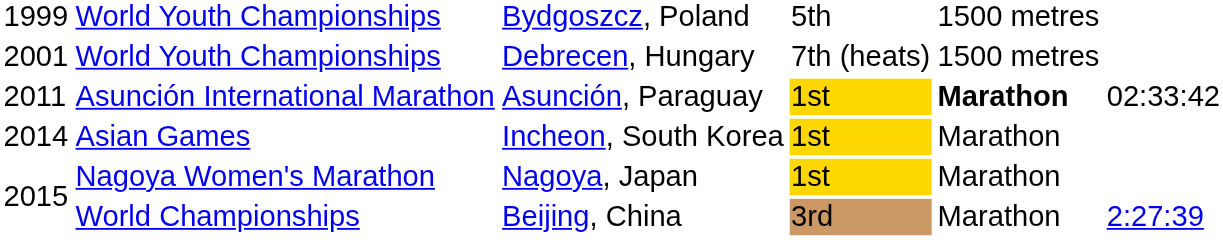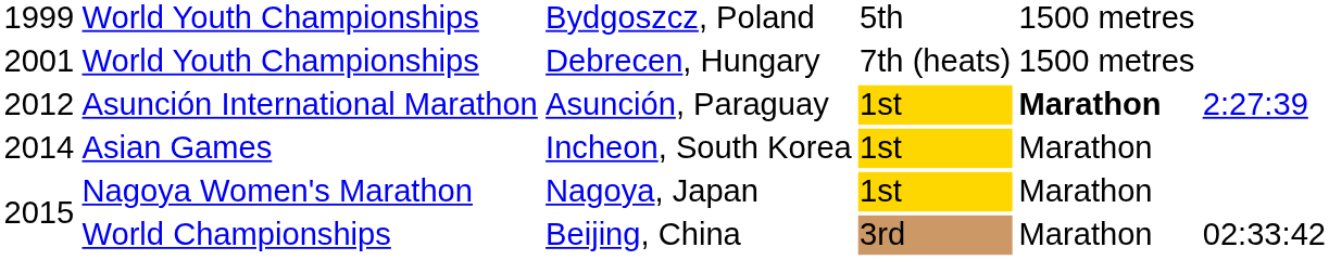 <table>
 <tr>
 <td>1999</td>
 <td><a href='#'>World Youth Championships</a></td>
 <td><a href='#'>Bydgoszcz</a>, Poland</td>
 <td>5th</td>
 <td>1500 metres</td>
 </tr>
 <tr>
 <td>2001</td>
 <td><a href='#'>World Youth Championships</a></td>
 <td><a href='#'>Debrecen</a>, Hungary</td>
 <td>7th (heats)</td>
 <td>1500 metres</td>
 </tr>
 <tr>
-<td>2011</td>
+<td>2012</td>
 <td><a href='#'>Asunción International Marathon</a></td>
 <td><a href='#'>Asunción</a>, Paraguay</td>
 <td bgcolor=gold>1st</td>
 <td><strong>Marathon</strong></td>
-<td>02:33:42</td>
+<td><a href='#'>2:27:39</a></td>
 </tr>
 <tr>
 <td>2014</td>
 <td><a href='#'>Asian Games</a></td>
 <td><a href='#'>Incheon</a>, South Korea</td>
 <td bgcolor=gold>1st</td>
 <td>Marathon</td>
 </tr>
 <tr>
 <td rowspan=2>2015</td>
 <td><a href='#'>Nagoya Women's Marathon</a></td>
 <td><a href='#'>Nagoya</a>, Japan</td>
 <td bgcolor=gold>1st</td>
 <td>Marathon</td>
 </tr>
 <tr>
 <td><a href='#'>World Championships</a></td>
 <td><a href='#'>Beijing</a>, China</td>
 <td bgcolor="cc9966">3rd</td>
 <td>Marathon</td>
-<td><a href='#'>2:27:39</a></td>
+<td>02:33:42</td>
 </tr>
 </table>
